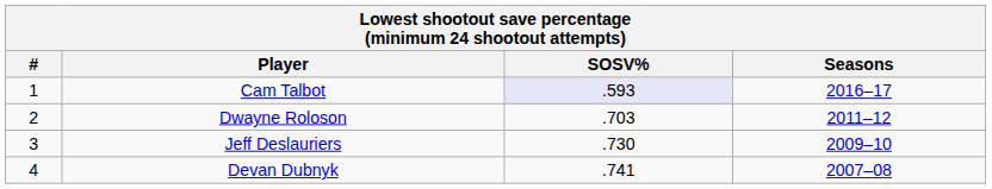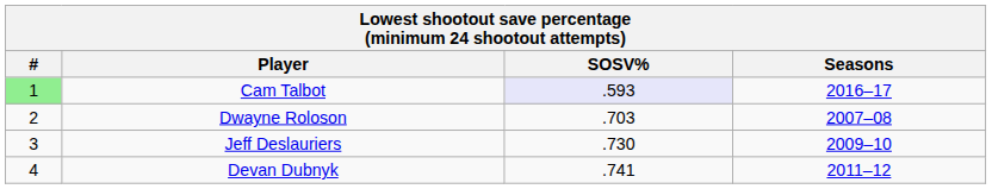 <table class="wikitable" style="text-align: center; font-size: 95%" width="70%">
 <tr>
 <th colspan="4">Lowest shootout save percentage<br>(minimum 24 shootout attempts)</th>
 </tr>
 <tr>
 <th>#</th>
 <th>Player</th>
 <th>SOSV%</th>
 <th>Seasons</th>
 </tr>
 <tr>
-<td>1</td>
+<td style="background: lightgreen;">1</td>
 <td><a href='#'>Cam Talbot</a></td>
 <td style="background: lavender;">.593</td>
 <td><a href='#'>2016–17</a></td>
 </tr>
 <tr>
 <td>2</td>
 <td><a href='#'>Dwayne Roloson</a></td>
 <td>.703</td>
-<td><a href='#'>2011–12</a></td>
+<td><a href='#'>2007–08</a></td>
 </tr>
 <tr>
 <td>3</td>
 <td><a href='#'>Jeff Deslauriers</a></td>
 <td>.730</td>
 <td><a href='#'>2009–10</a></td>
 </tr>
 <tr>
 <td>4</td>
 <td><a href='#'>Devan Dubnyk</a></td>
 <td>.741</td>
-<td><a href='#'>2007–08</a></td>
+<td><a href='#'>2011–12</a></td>
 </tr>
 </table>
